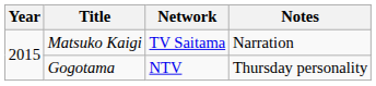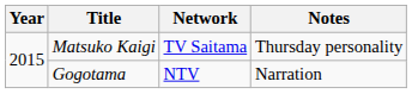 <table class="wikitable">
 <tr>
 <th>Year</th>
 <th>Title</th>
 <th>Network</th>
 <th>Notes</th>
 </tr>
 <tr>
 <td rowspan="2">2015</td>
 <td><em>Matsuko Kaigi</em></td>
 <td><a href='#'>TV Saitama</a></td>
-<td>Narration</td>
+<td>Thursday personality</td>
 </tr>
 <tr>
 <td><em>Gogotama</em></td>
 <td><a href='#'>NTV</a></td>
-<td>Thursday personality</td>
+<td>Narration</td>
 </tr>
 </table>
